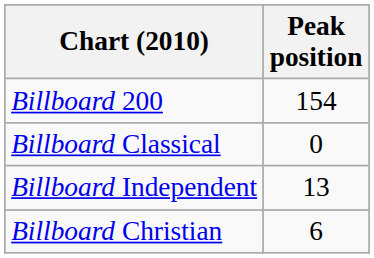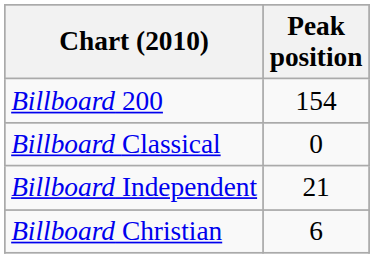 <table class="wikitable sortable">
 <tr>
 <th>Chart (2010)</th>
 <th>Peak<br>position</th>
 </tr>
 <tr>
 <td><a href='#'><em>Billboard</em> 200</a></td>
 <td style="text-align:center;">154</td>
 </tr>
 <tr>
 <td><a href='#'><em>Billboard </em>Classical</a></td>
 <td style="text-align:center;">0</td>
 </tr>
 <tr>
 <td><a href='#'><em>Billboard</em> Independent</a></td>
-<td style="text-align:center;">13</td>
+<td style="text-align:center;">21</td>
 </tr>
 <tr>
 <td><a href='#'><em>Billboard</em> Christian</a></td>
 <td style="text-align:center;">6</td>
 </tr>
 </table>
